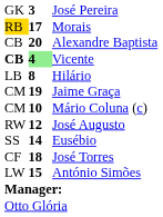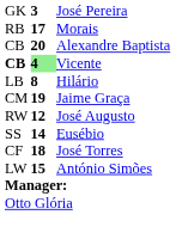 <table style="font-size:90%; margin:0.2em auto;" cellspacing="0" cellpadding="0">
 <tr>
 <th width="25"></th>
 <th width="25"></th>
 </tr>
 <tr>
 <td>GK</td>
 <td><strong>3</strong></td>
 <td><a href='#'>José Pereira</a></td>
 </tr>
 <tr>
-<td style="background: gold;">RB</td>
+<td>RB</td>
 <td><strong>17</strong></td>
 <td><a href='#'>Morais</a></td>
 </tr>
 <tr>
 <td>CB</td>
 <td><strong>20</strong></td>
 <td><a href='#'>Alexandre Baptista</a></td>
 </tr>
 <tr>
 <td><strong>CB</strong></td>
 <td style="background: lightgreen;"><strong>4</strong></td>
 <td><a href='#'>Vicente</a></td>
 </tr>
 <tr>
 <td>LB</td>
 <td><strong>8</strong></td>
 <td><a href='#'>Hilário</a></td>
 </tr>
 <tr>
 <td>CM</td>
 <td><strong>19</strong></td>
 <td><a href='#'>Jaime Graça</a></td>
-</tr>
-<tr>
-<td>CM</td>
-<td><strong>10</strong></td>
-<td><a href='#'>Mário Coluna</a> (<a href='#'>c</a>)</td>
-<td></td>
 </tr>
 <tr>
 <td>RW</td>
 <td><strong>12</strong></td>
 <td><a href='#'>José Augusto</a></td>
 </tr>
 <tr>
 <td>SS</td>
 <td><strong>14</strong></td>
 <td><a href='#'>Eusébio</a></td>
 </tr>
 <tr>
 <td>CF</td>
 <td><strong>18</strong></td>
 <td><a href='#'>José Torres</a></td>
 </tr>
 <tr>
 <td>LW</td>
 <td><strong>15</strong></td>
 <td><a href='#'>António Simões</a></td>
 </tr>
 <tr>
 <td colspan=3><strong>Manager:</strong></td>
 </tr>
 <tr>
 <td colspan=3> <a href='#'>Otto Glória</a></td>
 </tr>
 </table>
